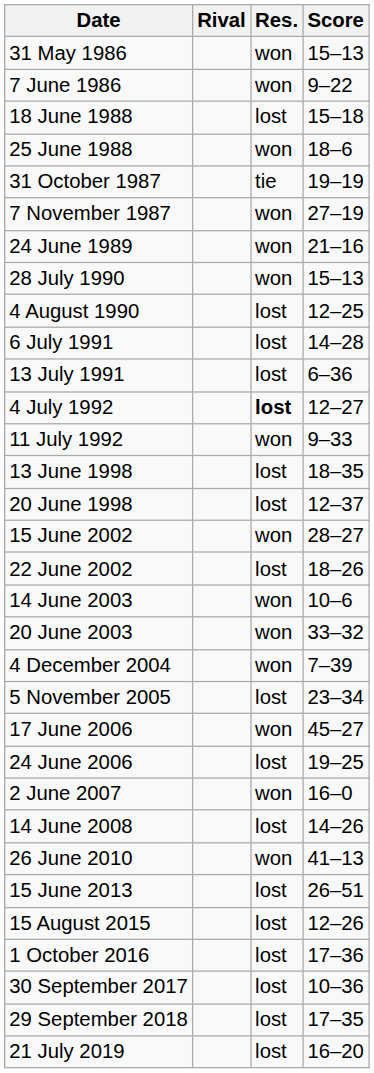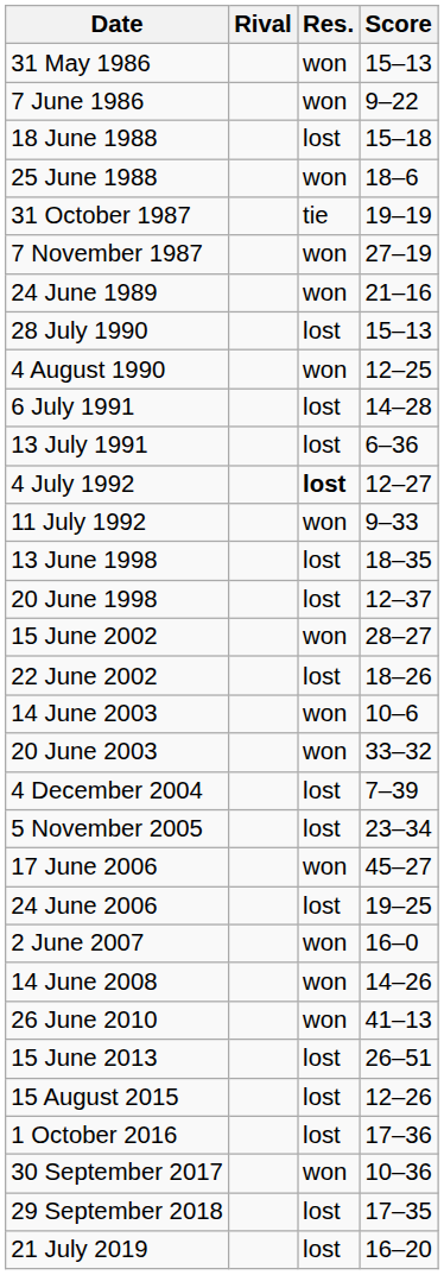 <table class="wikitable sortable collapsible collapsed">
 <tr>
 <th>Date</th>
 <th>Rival</th>
 <th>Res.</th>
 <th>Score</th>
 </tr>
 <tr>
 <td>31 May 1986</td>
 <td></td>
 <td>won</td>
 <td>15–13</td>
 </tr>
 <tr>
 <td>7 June 1986</td>
 <td></td>
 <td>won</td>
 <td>9–22</td>
 </tr>
 <tr>
 <td>18 June 1988</td>
 <td></td>
 <td>lost</td>
 <td>15–18</td>
 </tr>
 <tr>
 <td>25 June 1988</td>
 <td></td>
 <td>won</td>
 <td>18–6</td>
 </tr>
 <tr>
 <td>31 October 1987</td>
 <td></td>
 <td>tie</td>
 <td>19–19</td>
 </tr>
 <tr>
 <td>7 November 1987</td>
 <td></td>
 <td>won</td>
 <td>27–19</td>
 </tr>
 <tr>
 <td>24 June 1989</td>
 <td></td>
 <td>won</td>
 <td>21–16</td>
 </tr>
 <tr>
 <td>28 July 1990</td>
 <td></td>
-<td>won</td>
+<td>lost</td>
 <td>15–13</td>
 </tr>
 <tr>
 <td>4 August 1990</td>
 <td></td>
-<td>lost</td>
+<td>won</td>
 <td>12–25</td>
 </tr>
 <tr>
 <td>6 July 1991</td>
 <td></td>
 <td>lost</td>
 <td>14–28</td>
 </tr>
 <tr>
 <td>13 July 1991</td>
 <td></td>
 <td>lost</td>
 <td>6–36</td>
 </tr>
 <tr>
 <td>4 July 1992</td>
 <td></td>
 <td><strong>lost</strong></td>
 <td>12–27</td>
 </tr>
 <tr>
 <td>11 July 1992</td>
 <td></td>
 <td>won</td>
 <td>9–33</td>
 </tr>
 <tr>
 <td>13 June 1998</td>
 <td></td>
 <td>lost</td>
 <td>18–35</td>
 </tr>
 <tr>
 <td>20 June 1998</td>
 <td></td>
 <td>lost</td>
 <td>12–37</td>
 </tr>
 <tr>
 <td>15 June 2002</td>
 <td></td>
 <td>won</td>
 <td>28–27</td>
 </tr>
 <tr>
 <td>22 June 2002</td>
 <td></td>
 <td>lost</td>
 <td>18–26</td>
 </tr>
 <tr>
 <td>14 June 2003</td>
 <td></td>
 <td>won</td>
 <td>10–6</td>
 </tr>
 <tr>
 <td>20 June 2003</td>
 <td></td>
 <td>won</td>
 <td>33–32</td>
 </tr>
 <tr>
 <td>4 December 2004</td>
 <td></td>
-<td>won</td>
+<td>lost</td>
 <td>7–39</td>
 </tr>
 <tr>
 <td>5 November 2005</td>
 <td></td>
 <td>lost</td>
 <td>23–34</td>
 </tr>
 <tr>
 <td>17 June 2006</td>
 <td></td>
 <td>won</td>
 <td>45–27</td>
 </tr>
 <tr>
 <td>24 June 2006</td>
 <td></td>
 <td>lost</td>
 <td>19–25</td>
 </tr>
 <tr>
 <td>2 June 2007</td>
 <td></td>
 <td>won</td>
 <td>16–0</td>
 </tr>
 <tr>
 <td>14 June 2008</td>
 <td></td>
-<td>lost</td>
+<td>won</td>
 <td>14–26</td>
 </tr>
 <tr>
 <td>26 June 2010</td>
 <td></td>
 <td>won</td>
 <td>41–13</td>
 </tr>
 <tr>
 <td>15 June 2013</td>
 <td></td>
 <td>lost</td>
 <td>26–51</td>
 </tr>
 <tr>
 <td>15 August 2015</td>
 <td></td>
 <td>lost</td>
 <td>12–26</td>
 </tr>
 <tr>
 <td>1 October 2016</td>
 <td></td>
 <td>lost</td>
 <td>17–36</td>
 </tr>
 <tr>
 <td>30 September 2017</td>
 <td></td>
-<td>lost</td>
+<td>won</td>
 <td>10–36</td>
 </tr>
 <tr>
 <td>29 September 2018</td>
 <td></td>
 <td>lost</td>
 <td>17–35</td>
 </tr>
 <tr>
 <td>21 July 2019</td>
 <td></td>
 <td>lost</td>
 <td>16–20</td>
 </tr>
 </table>
